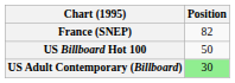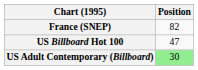 <table class="wikitable sortable plainrowheaders" style="text-align:center">
 <tr>
 <th>Chart (1995)</th>
 <th>Position</th>
 </tr>
 <tr>
 <th scope="row">France (SNEP)</th>
 <td>82</td>
 </tr>
 <tr>
 <th scope="row">US <em>Billboard</em> Hot 100</th>
-<td>50</td>
+<td>47</td>
 </tr>
 <tr>
 <th scope="row">US Adult Contemporary (<em>Billboard</em>)</th>
 <td style="background: lightgreen;">30</td>
 </tr>
 </table>
